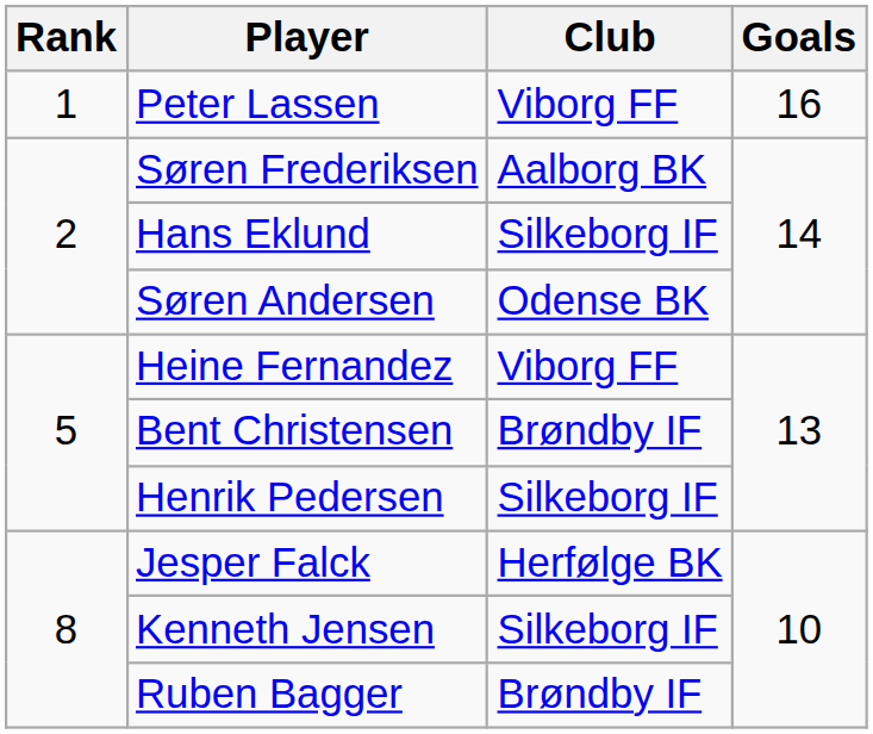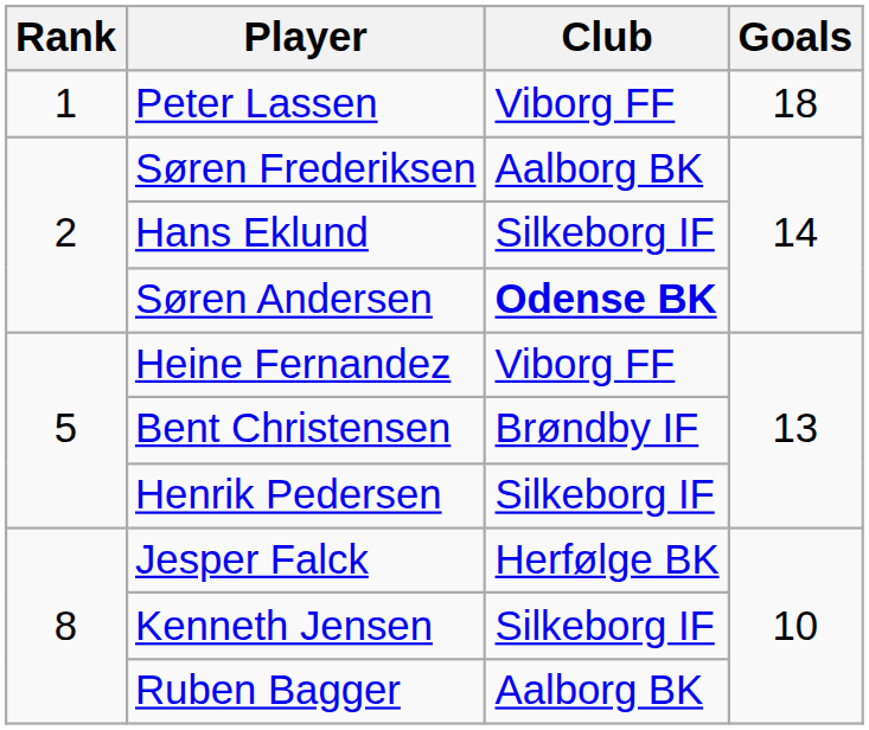 <table class="wikitable" style="text-align: center;">
 <tr>
 <th>Rank</th>
 <th>Player</th>
 <th>Club</th>
 <th>Goals</th>
 </tr>
 <tr>
 <td>1</td>
 <td align="left"> <a href='#'>Peter Lassen</a></td>
 <td align="left"><a href='#'>Viborg FF</a></td>
-<td>16</td>
+<td>18</td>
 </tr>
 <tr>
 <td rowspan="3">2</td>
 <td align="left"> <a href='#'>Søren Frederiksen</a></td>
 <td align="left"><a href='#'>Aalborg BK</a></td>
 <td rowspan="3">14</td>
 </tr>
 <tr>
 <td align="left"> <a href='#'>Hans Eklund</a></td>
 <td align="left"><a href='#'>Silkeborg IF</a></td>
 </tr>
 <tr>
 <td align="left"> <a href='#'>Søren Andersen</a></td>
-<td align="left"><a href='#'>Odense BK</a></td>
+<td align="left"><strong><a href='#'>Odense BK</a></strong></td>
 </tr>
 <tr>
 <td rowspan="3">5</td>
 <td align="left"> <a href='#'>Heine Fernandez</a></td>
 <td align="left"><a href='#'>Viborg FF</a></td>
 <td rowspan="3">13</td>
 </tr>
 <tr>
 <td align="left"> <a href='#'>Bent Christensen</a></td>
 <td align="left"><a href='#'>Brøndby IF</a></td>
 </tr>
 <tr>
 <td align="left"> <a href='#'>Henrik Pedersen</a></td>
 <td align="left"><a href='#'>Silkeborg IF</a></td>
 </tr>
 <tr>
 <td rowspan="3">8</td>
 <td align="left"> <a href='#'>Jesper Falck</a></td>
 <td align="left"><a href='#'>Herfølge BK</a></td>
 <td rowspan="3">10</td>
 </tr>
 <tr>
 <td align="left"> <a href='#'>Kenneth Jensen</a></td>
 <td align="left"><a href='#'>Silkeborg IF</a></td>
 </tr>
 <tr>
 <td align="left"> <a href='#'>Ruben Bagger</a></td>
-<td align="left"><a href='#'>Brøndby IF</a></td>
+<td align="left"><a href='#'>Aalborg BK</a></td>
 </tr>
 </table>
